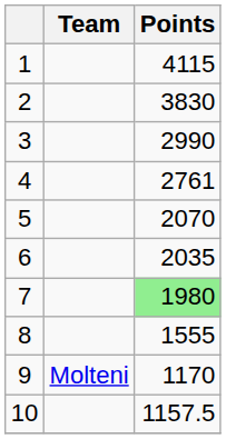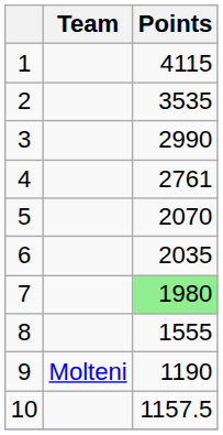 <table class="wikitable">
 <tr>
 <th></th>
 <th>Team</th>
 <th>Points</th>
 </tr>
 <tr>
 <td style="text-align:center">1</td>
 <td></td>
 <td align="right">4115</td>
 </tr>
 <tr>
 <td style="text-align:center">2</td>
 <td></td>
-<td align="right">3830</td>
+<td align="right">3535</td>
 </tr>
 <tr>
 <td style="text-align:center">3</td>
 <td></td>
 <td align="right">2990</td>
 </tr>
 <tr>
 <td style="text-align:center">4</td>
 <td></td>
 <td align="right">2761</td>
 </tr>
 <tr>
 <td style="text-align:center">5</td>
 <td></td>
 <td align="right">2070</td>
 </tr>
 <tr>
 <td style="text-align:center">6</td>
 <td></td>
 <td align="right">2035</td>
 </tr>
 <tr>
 <td style="text-align:center">7</td>
 <td></td>
 <td align="right" style="background: lightgreen;">1980</td>
 </tr>
 <tr>
 <td style="text-align:center">8</td>
 <td></td>
 <td align="right">1555</td>
 </tr>
 <tr>
 <td style="text-align:center">9</td>
 <td><a href='#'>Molteni</a></td>
-<td align="right">1170</td>
+<td align="right">1190</td>
 </tr>
 <tr>
 <td style="text-align:center">10</td>
 <td></td>
 <td align="right">1157.5</td>
 </tr>
 <tr>
 </tr>
 </table>
